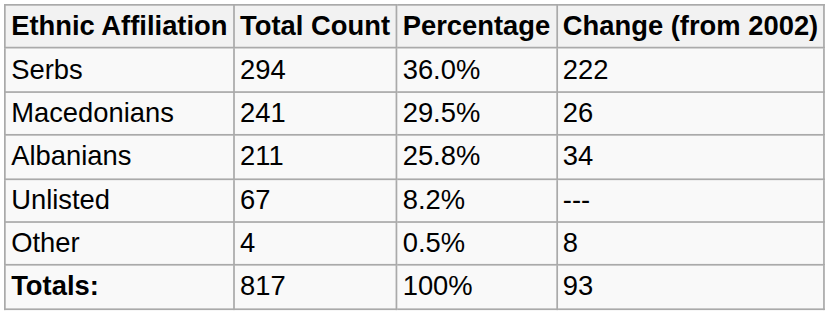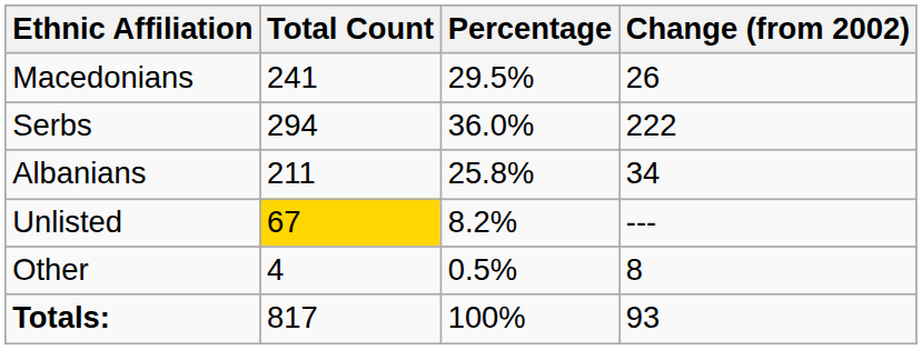 <table class="wikitable">
 <tr>
 <th>Ethnic Affiliation</th>
 <th>Total Count</th>
 <th>Percentage</th>
 <th>Change (from 2002)</th>
 </tr>
 <tr>
+<td>Macedonians</td>
+<td>241</td>
+<td>29.5%</td>
+<td> 26</td>
+</tr>
+<tr>
 <td>Serbs</td>
 <td>294</td>
 <td>36.0%</td>
 <td> 222</td>
-</tr>
-<tr>
-<td>Macedonians</td>
-<td>241</td>
-<td>29.5%</td>
-<td> 26</td>
 </tr>
 <tr>
 <td>Albanians</td>
 <td>211</td>
 <td>25.8%</td>
 <td> 34</td>
 </tr>
 <tr>
 <td>Unlisted</td>
-<td>67</td>
+<td style="background: gold;">67</td>
 <td>8.2%</td>
 <td>---</td>
 </tr>
 <tr>
 <td>Other</td>
 <td>4</td>
 <td>0.5%</td>
 <td> 8</td>
 </tr>
 <tr>
 <td><strong>Totals:</strong></td>
 <td>817</td>
 <td>100%</td>
 <td> 93</td>
 </tr>
 </table>
